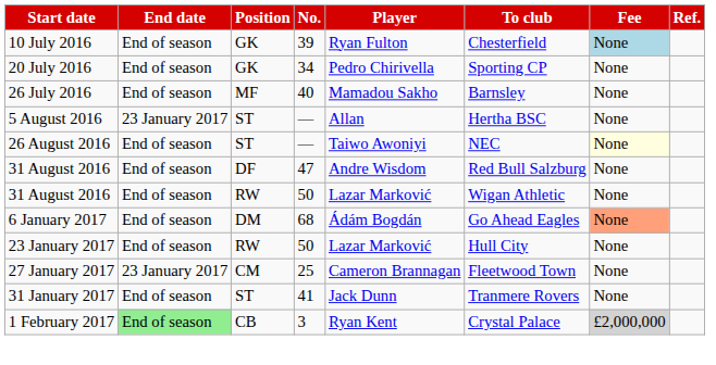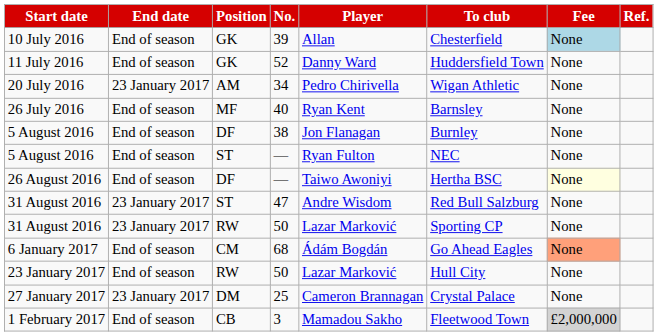 <table class="wikitable sortable">
 <tr>
 <th style="background:#d50000; color:white;">Start date</th>
 <th style="background:#d50000; color:white;">End date</th>
 <th style="background:#d50000; color:white;">Position</th>
 <th style="background:#d50000; color:white;">No.</th>
 <th style="background:#d50000; color:white;">Player</th>
 <th style="background:#d50000; color:white;">To club</th>
 <th style="background:#d50000; color:white;">Fee</th>
 <th style="background:#d50000; color:white;">Ref.</th>
 </tr>
 <tr>
 <td>10 July 2016</td>
 <td>End of season</td>
 <td>GK</td>
 <td>39</td>
-<td> <a href='#'>Ryan Fulton</a></td>
+<td> <a href='#'>Allan</a></td>
 <td> <a href='#'>Chesterfield</a></td>
 <td style="background: lightblue;">None</td>
 <td></td>
 </tr>
 <tr>
-<td>20 July 2016</td>
+<td>11 July 2016</td>
 <td>End of season</td>
 <td>GK</td>
+<td>52</td>
+<td> <a href='#'>Danny Ward</a></td>
+<td> <a href='#'>Huddersfield Town</a></td>
+<td>None</td>
+<td></td>
+</tr>
+<tr>
+<td>20 July 2016</td>
+<td>23 January 2017</td>
+<td>AM</td>
 <td>34</td>
 <td> <a href='#'>Pedro Chirivella</a></td>
-<td> <a href='#'>Sporting CP</a></td>
+<td> <a href='#'>Wigan Athletic</a></td>
 <td>None</td>
 <td></td>
 </tr>
 <tr>
 <td>26 July 2016</td>
 <td>End of season</td>
 <td>MF</td>
 <td>40</td>
-<td> <a href='#'>Mamadou Sakho</a></td>
+<td> <a href='#'>Ryan Kent</a></td>
 <td> <a href='#'>Barnsley</a></td>
 <td>None</td>
 <td></td>
 </tr>
 <tr>
 <td>5 August 2016</td>
-<td>23 January 2017</td>
+<td>End of season</td>
+<td>DF</td>
+<td>38</td>
+<td> <a href='#'>Jon Flanagan</a></td>
+<td> <a href='#'>Burnley</a></td>
+<td>None</td>
+<td></td>
+</tr>
+<tr>
+<td>5 August 2016</td>
+<td>End of season</td>
 <td>ST</td>
 <td>—</td>
-<td> <a href='#'>Allan</a></td>
-<td> <a href='#'>Hertha BSC</a></td>
+<td> <a href='#'>Ryan Fulton</a></td>
+<td> <a href='#'>NEC</a></td>
 <td>None</td>
 <td></td>
 </tr>
 <tr>
 <td>26 August 2016</td>
 <td>End of season</td>
-<td>ST</td>
+<td>DF</td>
 <td>—</td>
 <td> <a href='#'>Taiwo Awoniyi</a></td>
-<td> <a href='#'>NEC</a></td>
+<td> <a href='#'>Hertha BSC</a></td>
 <td style="background: lightyellow;">None</td>
 <td></td>
 </tr>
 <tr>
 <td>31 August 2016</td>
-<td>End of season</td>
-<td>DF</td>
+<td>23 January 2017</td>
+<td>ST</td>
 <td>47</td>
 <td> <a href='#'>Andre Wisdom</a></td>
 <td> <a href='#'>Red Bull Salzburg</a></td>
 <td>None</td>
 <td></td>
 </tr>
 <tr>
 <td>31 August 2016</td>
-<td>End of season</td>
+<td>23 January 2017</td>
 <td>RW</td>
 <td>50</td>
 <td> <a href='#'>Lazar Marković</a></td>
-<td> <a href='#'>Wigan Athletic</a></td>
+<td> <a href='#'>Sporting CP</a></td>
 <td>None</td>
 <td></td>
 </tr>
 <tr>
 <td>6 January 2017</td>
 <td>End of season</td>
-<td>DM</td>
+<td>CM</td>
 <td>68</td>
 <td> <a href='#'>Ádám Bogdán</a></td>
 <td> <a href='#'>Go Ahead Eagles</a></td>
 <td style="background: lightsalmon;">None</td>
 <td></td>
 </tr>
 <tr>
 <td>23 January 2017</td>
 <td>End of season</td>
 <td>RW</td>
 <td>50</td>
 <td> <a href='#'>Lazar Marković</a></td>
 <td> <a href='#'>Hull City</a></td>
 <td>None</td>
 <td></td>
 </tr>
 <tr>
 <td>27 January 2017</td>
 <td>23 January 2017</td>
-<td>CM</td>
+<td>DM</td>
 <td>25</td>
 <td> <a href='#'>Cameron Brannagan</a></td>
-<td> <a href='#'>Fleetwood Town</a></td>
-<td>None</td>
-<td></td>
-</tr>
-<tr>
-<td>31 January 2017</td>
-<td>End of season</td>
-<td>ST</td>
-<td>41</td>
-<td> <a href='#'>Jack Dunn</a></td>
-<td> <a href='#'>Tranmere Rovers</a></td>
+<td> <a href='#'>Crystal Palace</a></td>
 <td>None</td>
 <td></td>
 </tr>
 <tr>
 <td>1 February 2017</td>
-<td style="background: lightgreen;">End of season</td>
+<td>End of season</td>
 <td>CB</td>
 <td>3</td>
-<td> <a href='#'>Ryan Kent</a></td>
-<td> <a href='#'>Crystal Palace</a></td>
+<td> <a href='#'>Mamadou Sakho</a></td>
+<td> <a href='#'>Fleetwood Town</a></td>
 <td style="background: lightgrey;">£2,000,000</td>
 <td></td>
 </tr>
 </table>
